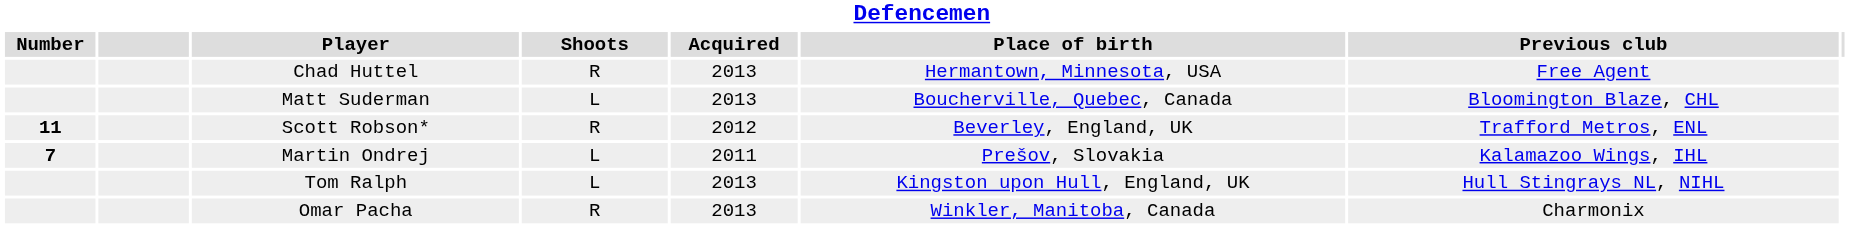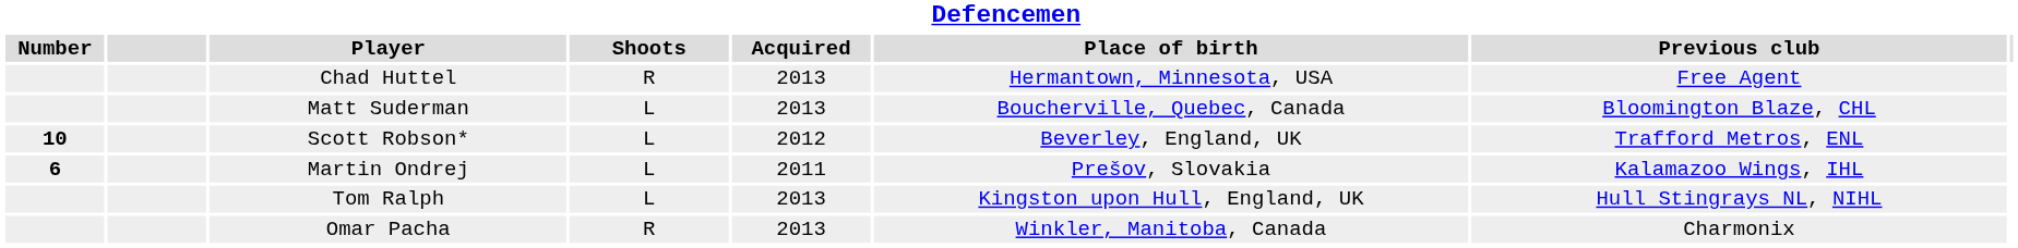 <table>
 <tr>
 <th colspan=7><big><a href='#'>Defencemen</a></big></th>
 </tr>
 <tr style="background:#ddd;">
 <th width=5%>Number</th>
 <th width=5%></th>
 <th width=18%>Player</th>
 <th width=8%>Shoots</th>
 <th width=7%>Acquired</th>
 <th width=30%>Place of birth</th>
 <th width=37%>Previous club</th>
 <td></td>
 </tr>
 <tr bgcolor="#eeeeee">
 <td align=center><strong></strong></td>
 <td align=center></td>
 <td align=center>Chad Huttel</td>
 <td align=center>R</td>
 <td align=center>2013</td>
 <td align=center><a href='#'>Hermantown, Minnesota</a>, USA</td>
 <td align=center><a href='#'>Free Agent</a></td>
 </tr>
 <tr bgcolor="#eeeeee">
 <td align=center><strong></strong></td>
 <td align=center></td>
 <td align=center>Matt Suderman</td>
 <td align=center>L</td>
 <td align=center>2013</td>
 <td align=center><a href='#'>Boucherville, Quebec</a>, Canada</td>
 <td align=center><a href='#'>Bloomington Blaze</a>, <a href='#'>CHL</a></td>
 </tr>
 <tr bgcolor="#eeeeee">
-<td align=center><strong>11</strong></td>
+<td align=center><strong>10</strong></td>
 <td align=center></td>
 <td align=center>Scott Robson*</td>
-<td align=center>R</td>
+<td align=center>L</td>
 <td align=center>2012</td>
 <td align=center><a href='#'>Beverley</a>, England, UK</td>
 <td align=center><a href='#'>Trafford Metros</a>, <a href='#'>ENL</a></td>
 </tr>
 <tr bgcolor="#eeeeee">
-<td align=center><strong>7</strong></td>
+<td align=center><strong>6</strong></td>
 <td align=center></td>
 <td align=center>Martin Ondrej</td>
 <td align=center>L</td>
 <td align=center>2011</td>
 <td align=center><a href='#'>Prešov</a>, Slovakia</td>
 <td align=center><a href='#'>Kalamazoo Wings</a>, <a href='#'>IHL</a></td>
 </tr>
 <tr bgcolor="#eeeeee">
 <td align=center><strong></strong></td>
 <td align=center></td>
 <td align=center>Tom Ralph</td>
 <td align=center>L</td>
 <td align=center>2013</td>
 <td align=center><a href='#'>Kingston upon Hull</a>, England, UK</td>
 <td align=center><a href='#'>Hull Stingrays NL</a>, <a href='#'>NIHL</a></td>
 </tr>
 <tr bgcolor="#eeeeee">
 <td align=center><strong></strong></td>
 <td align=center></td>
 <td align=center>Omar Pacha</td>
 <td align=center>R</td>
 <td align=center>2013</td>
 <td align=center><a href='#'>Winkler, Manitoba</a>, Canada</td>
 <td align=center>Charmonix</td>
 </tr>
 </table>
